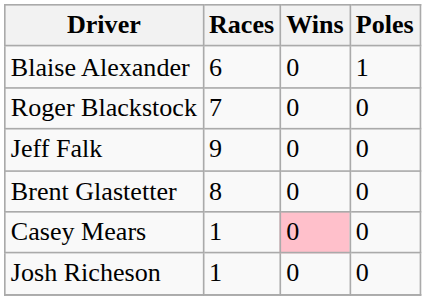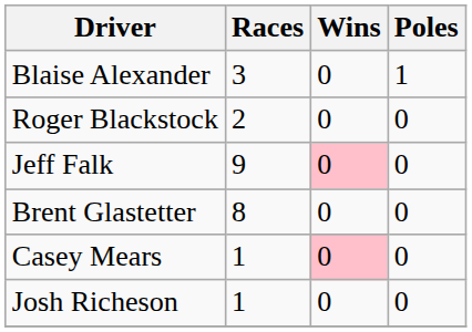 <table class="wikitable sortable">
 <tr>
 <th>Driver</th>
 <th>Races</th>
 <th>Wins</th>
 <th>Poles</th>
 </tr>
 <tr>
 <td>Blaise Alexander</td>
-<td>6</td>
+<td>3</td>
 <td>0</td>
 <td>1</td>
 </tr>
 <tr>
 <td>Roger Blackstock</td>
-<td>7</td>
+<td>2</td>
 <td>0</td>
 <td>0</td>
 </tr>
 <tr>
 <td>Jeff Falk</td>
 <td>9</td>
-<td>0</td>
+<td style="background: pink;">0</td>
 <td>0</td>
 </tr>
 <tr>
 <td>Brent Glastetter</td>
 <td>8</td>
 <td>0</td>
 <td>0</td>
 </tr>
 <tr>
 <td>Casey Mears</td>
 <td>1</td>
 <td style="background: pink;">0</td>
 <td>0</td>
 </tr>
 <tr>
 <td>Josh Richeson</td>
 <td>1</td>
 <td>0</td>
 <td>0</td>
 </tr>
 <tr>
 </tr>
 </table>
